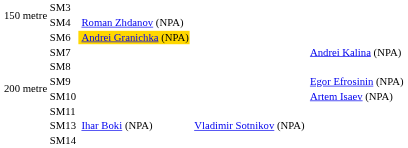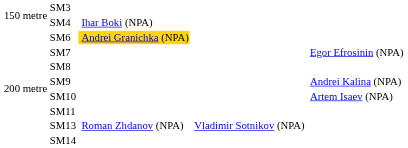 <table>
 <tr>
 <td rowspan=2>150 metre</td>
 <td>SM3</td>
 <td></td>
 <td></td>
 <td></td>
 </tr>
 <tr>
 <td>SM4</td>
-<td><span> </span><a href='#'>Roman Zhdanov</a> <span>(<abbr>NPA</abbr>)</span></td>
+<td><span> </span><a href='#'>Ihar Boki</a> <span>(<abbr>NPA</abbr>)</span></td>
 <td></td>
 <td></td>
 </tr>
 <tr>
 <td rowspan=8>200 metre</td>
 <td>SM6</td>
 <td style="background: gold;"><span> </span><a href='#'>Andrei Granichka</a> <span>(<abbr>NPA</abbr>)</span></td>
 <td></td>
 <td></td>
 </tr>
 <tr>
 <td>SM7</td>
 <td></td>
 <td></td>
-<td><span> </span><a href='#'>Andrei Kalina</a> <span>(<abbr>NPA</abbr>)</span></td>
+<td><span> </span><a href='#'>Egor Efrosinin</a> <span>(<abbr>NPA</abbr>)</span></td>
 </tr>
 <tr>
 <td>SM8</td>
 <td></td>
 <td></td>
 <td></td>
 </tr>
 <tr>
 <td>SM9</td>
 <td></td>
 <td></td>
-<td><span> </span><a href='#'>Egor Efrosinin</a> <span>(<abbr>NPA</abbr>)</span></td>
+<td><span> </span><a href='#'>Andrei Kalina</a> <span>(<abbr>NPA</abbr>)</span></td>
 </tr>
 <tr>
 <td>SM10</td>
 <td></td>
 <td></td>
 <td><span> </span><a href='#'>Artem Isaev</a> <span>(<abbr>NPA</abbr>)</span></td>
 </tr>
 <tr>
 <td>SM11</td>
 <td></td>
 <td></td>
 <td></td>
 </tr>
 <tr>
 <td>SM13</td>
-<td><span> </span><a href='#'>Ihar Boki</a> <span>(<abbr>NPA</abbr>)</span></td>
+<td><span> </span><a href='#'>Roman Zhdanov</a> <span>(<abbr>NPA</abbr>)</span></td>
 <td><span> </span><a href='#'>Vladimir Sotnikov</a> <span>(<abbr>NPA</abbr>)</span></td>
 <td></td>
 </tr>
 <tr>
 <td>SM14</td>
 <td></td>
 <td></td>
 <td></td>
 </tr>
 </table>
